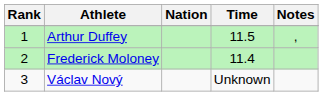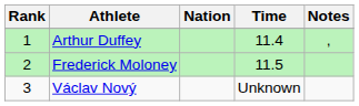 <table class="wikitable sortable" style="text-align:center">
 <tr>
 <th>Rank</th>
 <th>Athlete</th>
 <th>Nation</th>
 <th>Time</th>
 <th>Notes</th>
 </tr>
 <tr>
 </tr>
 <tr style="background:#bbf3bb;">
 <td>1</td>
 <td align=left><a href='#'>Arthur Duffey</a></td>
 <td align=left></td>
-<td>11.5</td>
+<td>11.4</td>
 <td>, </td>
 </tr>
 <tr style="background:#bbf3bb;">
 <td>2</td>
 <td align=left><a href='#'>Frederick Moloney</a></td>
 <td align=left></td>
-<td>11.4</td>
+<td>11.5</td>
 <td></td>
 </tr>
 <tr>
 <td>3</td>
 <td align=left><a href='#'>Václav Nový</a></td>
 <td align=left></td>
 <td>Unknown</td>
 <td></td>
 </tr>
 </table>
